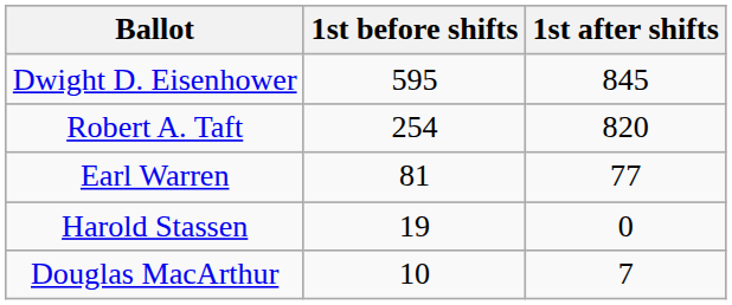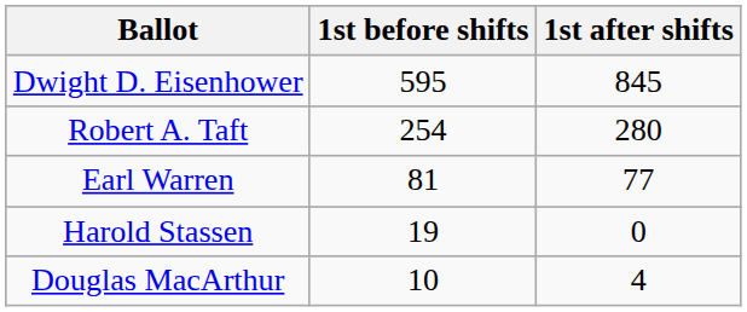 <table class="wikitable" style="text-align:center">
 <tr>
 <th>Ballot</th>
 <th>1st before shifts</th>
 <th>1st after shifts</th>
 </tr>
 <tr>
 <td><a href='#'>Dwight D. Eisenhower</a></td>
 <td>595</td>
 <td>845</td>
 </tr>
 <tr>
 <td><a href='#'>Robert A. Taft</a></td>
 <td>254</td>
-<td>820</td>
+<td>280</td>
 </tr>
 <tr>
 <td><a href='#'>Earl Warren</a></td>
 <td>81</td>
 <td>77</td>
 </tr>
 <tr>
 <td><a href='#'>Harold Stassen</a></td>
 <td>19</td>
 <td>0</td>
 </tr>
 <tr>
 <td><a href='#'>Douglas MacArthur</a></td>
 <td>10</td>
-<td>7</td>
+<td>4</td>
 </tr>
 </table>
